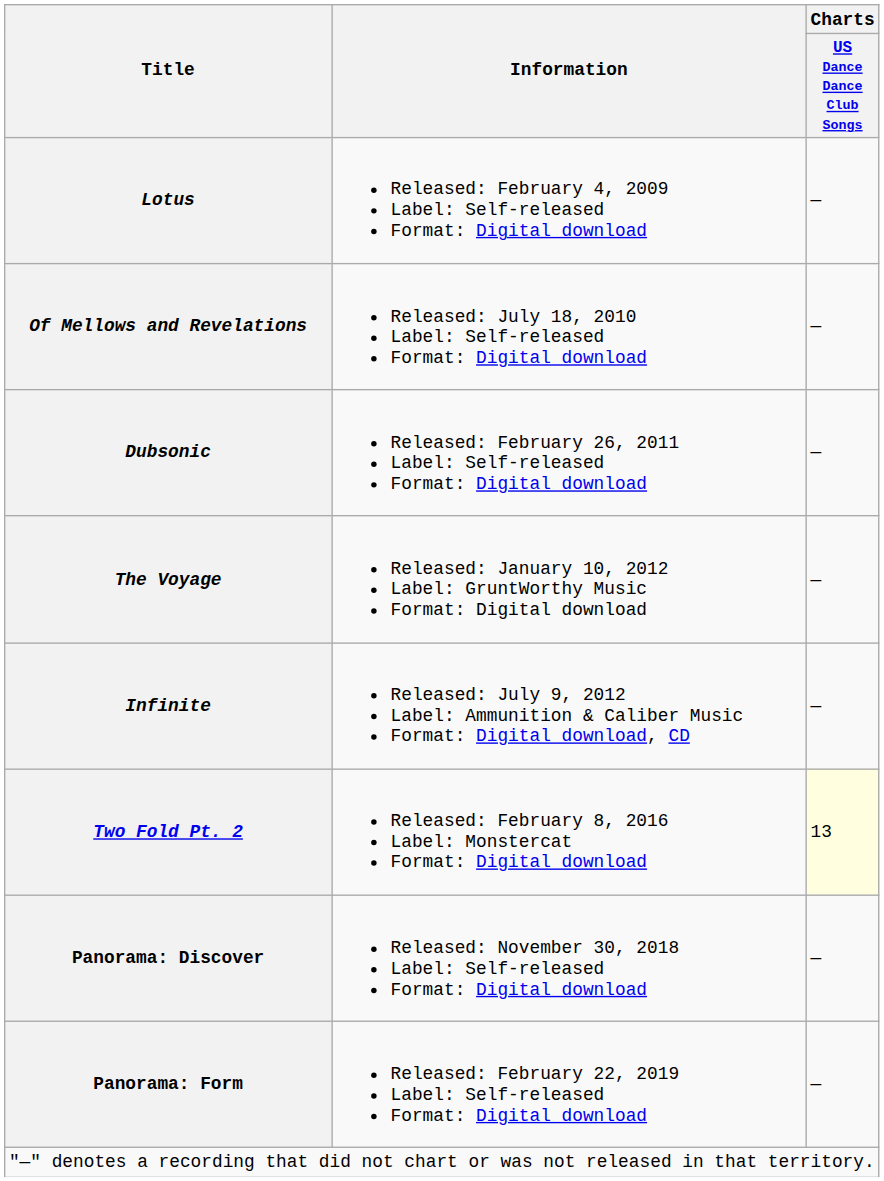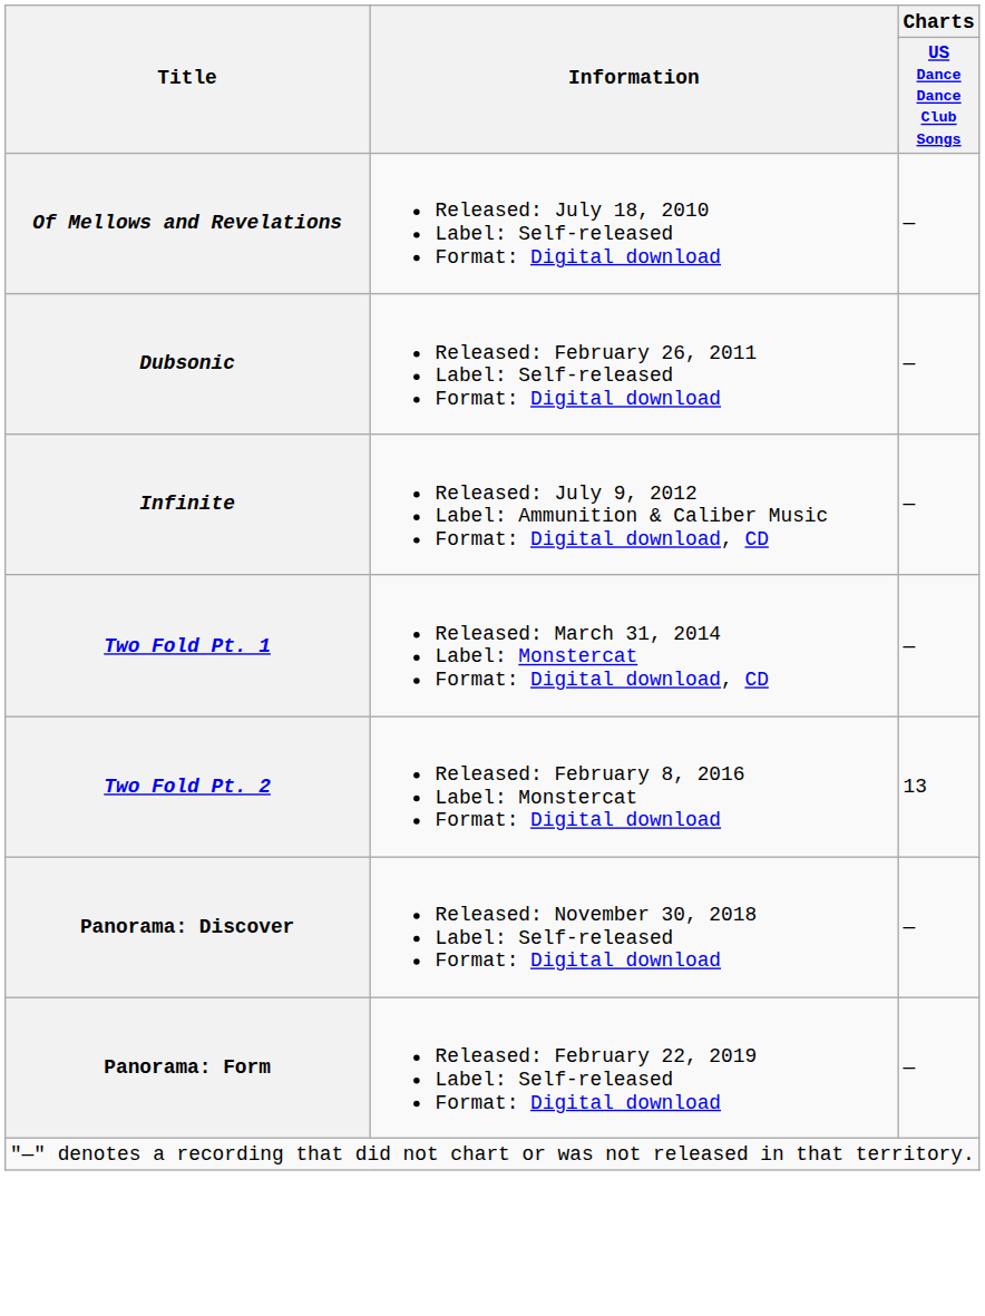 <table class="wikitable">
 <tr>
 <th rowspan="2">Title</th>
 <th rowspan="2">Information</th>
 <th>Charts</th>
 </tr>
 <tr>
 <th scope="col" style="width:2.5em;font-size:90%;"><a href='#'>US</a><br><small><a href='#'>Dance</a></small><br><small><a href='#'>Dance Club Songs</a></small></th>
-</tr>
-<tr>
-<th><em>Lotus</em></th>
-<td><br><ul><li>Released: February 4, 2009</li><li>Label: Self-released</li><li>Format: <a href='#'>Digital download</a></li></ul></td>
-<td>—</td>
 </tr>
 <tr>
 <th><em>Of Mellows and Revelations</em></th>
 <td><br><ul><li>Released: July 18, 2010</li><li>Label: Self-released</li><li>Format: <a href='#'>Digital download</a></li></ul></td>
 <td>—</td>
 </tr>
 <tr>
 <th><em>Dubsonic</em></th>
 <td><br><ul><li>Released: February 26, 2011</li><li>Label: Self-released</li><li>Format: <a href='#'>Digital download</a></li></ul></td>
 <td>—</td>
 </tr>
 <tr>
-<th><em>The Voyage</em></th>
-<td><br><ul><li>Released: January 10, 2012</li><li>Label: GruntWorthy Music</li><li>Format: Digital download</li></ul></td>
-<td>—</td>
-</tr>
-<tr>
 <th><em>Infinite</em></th>
 <td><br><ul><li>Released: July 9, 2012</li><li>Label: Ammunition & Caliber Music</li><li>Format: <a href='#'>Digital download</a>, <a href='#'>CD</a></li></ul></td>
 <td>—</td>
 </tr>
 <tr>
+<th><em><a href='#'>Two Fold Pt. 1</a></em></th>
+<td><br><ul><li>Released: March 31, 2014</li><li>Label: <a href='#'>Monstercat</a></li><li>Format: <a href='#'>Digital download</a>, <a href='#'>CD</a></li></ul></td>
+<td>—</td>
+</tr>
+<tr>
 <th><em><a href='#'>Two Fold Pt. 2</a></em></th>
 <td><br><ul><li>Released: February 8, 2016</li><li>Label: Monstercat</li><li>Format: <a href='#'>Digital download</a></li></ul></td>
-<td style="background: lightyellow;">13</td>
+<td>13</td>
 </tr>
 <tr>
 <th>Panorama: Discover</th>
 <td><br><ul><li>Released: November 30, 2018</li><li>Label: Self-released</li><li>Format: <a href='#'>Digital download</a></li></ul></td>
 <td>—</td>
 </tr>
 <tr>
 <th>Panorama: Form</th>
 <td><br><ul><li>Released: February 22, 2019</li><li>Label: Self-released</li><li>Format: <a href='#'>Digital download</a></li></ul></td>
 <td>—</td>
 </tr>
 <tr>
 <td colspan="3">"—" denotes a recording that did not chart or was not released in that territory.</td>
 </tr>
 </table>
